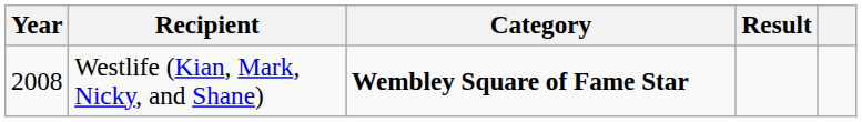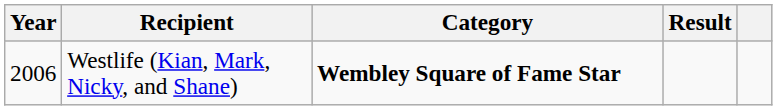 <table class="wikitable plainrowheaders" style="width:85%;">
 <tr>
 <th scope="col" style="width:4%;">Year</th>
 <th scope="col" style="width:35%;">Recipient</th>
 <th scope="col" style="width:50%;">Category</th>
 <th scope="col" style="width:6%;">Result</th>
 <th scope="col" style="width:6%;"></th>
 </tr>
 <tr>
-<td>2008</td>
+<td>2006</td>
 <td>Westlife (<a href='#'>Kian</a>, <a href='#'>Mark</a>, <a href='#'>Nicky</a>, and <a href='#'>Shane</a>)</td>
 <td><strong>Wembley Square of Fame Star</strong></td>
 <td></td>
 <td></td>
 </tr>
 </table>
